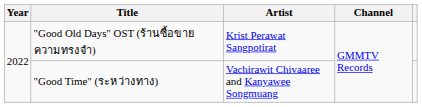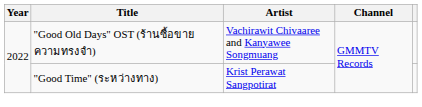 <table class="wikitable sortable plainrowheaders">
 <tr>
 <th scope="col">Year</th>
 <th scope="col">Title</th>
 <th scope="col">Artist</th>
 <th scope="col">Channel</th>
 <th scope="col" class="unsortable"></th>
 </tr>
 <tr>
 <td rowspan="2">2022</td>
 <td>"Good Old Days" OST (ร้านซื้อขายความทรงจำ)</td>
-<td><a href='#'>Krist Perawat Sangpotirat</a></td>
+<td><a href='#'>Vachirawit Chivaaree</a><br>and <a href='#'>Kanyawee Songmuang</a></td>
 <td rowspan="2"><a href='#'>GMMTV Records</a></td>
 <td></td>
 </tr>
 <tr>
 <td>"Good Time" (ระหว่างทาง)<br></td>
-<td><a href='#'>Vachirawit Chivaaree</a><br>and <a href='#'>Kanyawee Songmuang</a></td>
+<td><a href='#'>Krist Perawat Sangpotirat</a></td>
 <td></td>
 </tr>
 </table>
